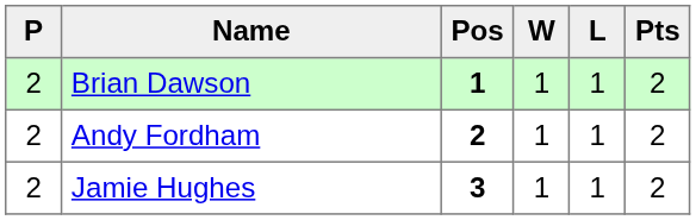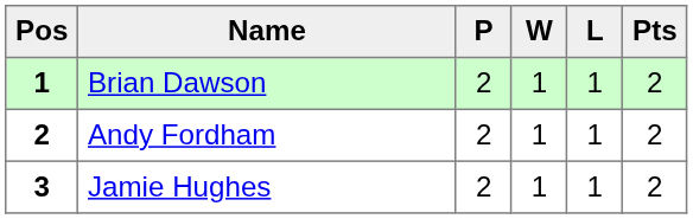 <table style=border-collapse:collapse border=1 cellspacing=0 cellpadding=5>
 <tr align=center bgcolor=#efefef>
+<th width=20>Pos</th>
+<th width=200>Name</th>
 <th width=20>P</th>
-<th width=200>Name</th>
-<th width=20>Pos</th>
 <th width=20>W</th>
 <th width=20>L</th>
 <th width=20>Pts</th>
 </tr>
 <tr align=center style="background: #ccffcc;">
+<td><strong>1</strong></td>
+<td align="left"> <a href='#'>Brian Dawson</a></td>
 <td>2</td>
-<td align="left"> <a href='#'>Brian Dawson</a></td>
-<td><strong>1</strong></td>
 <td>1</td>
 <td>1</td>
 <td>2</td>
 </tr>
 <tr align=center>
+<td><strong>2</strong></td>
+<td align="left"> <a href='#'>Andy Fordham</a></td>
 <td>2</td>
-<td align="left"> <a href='#'>Andy Fordham</a></td>
-<td><strong>2</strong></td>
 <td>1</td>
 <td>1</td>
 <td>2</td>
 </tr>
 <tr align=center>
+<td><strong>3</strong></td>
+<td align="left"> <a href='#'>Jamie Hughes</a></td>
 <td>2</td>
-<td align="left"> <a href='#'>Jamie Hughes</a></td>
-<td><strong>3</strong></td>
 <td>1</td>
 <td>1</td>
 <td>2</td>
 </tr>
 </table>
